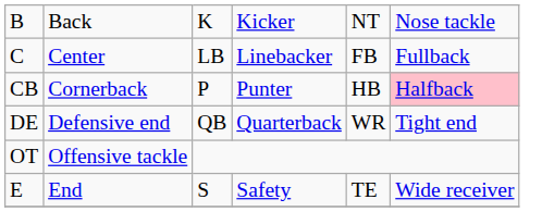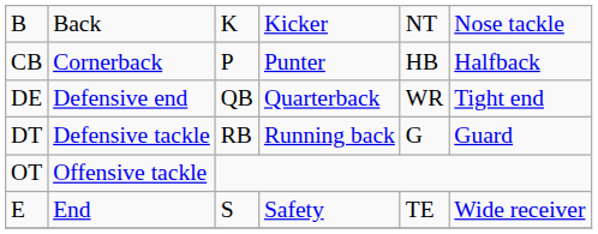 <table class="wikitable">
 <tr>
 <td>B</td>
 <td>Back</td>
 <td>K</td>
 <td><a href='#'>Kicker</a></td>
 <td>NT</td>
 <td><a href='#'>Nose tackle</a></td>
 </tr>
 <tr>
-<td>C</td>
-<td><a href='#'>Center</a></td>
-<td>LB</td>
-<td><a href='#'>Linebacker</a></td>
-<td>FB</td>
-<td><a href='#'>Fullback</a></td>
-</tr>
-<tr>
 <td>CB</td>
 <td><a href='#'>Cornerback</a></td>
 <td>P</td>
 <td><a href='#'>Punter</a></td>
 <td>HB</td>
-<td style="background: pink;"><a href='#'>Halfback</a></td>
+<td><a href='#'>Halfback</a></td>
 </tr>
 <tr>
 <td>DE</td>
 <td><a href='#'>Defensive end</a></td>
 <td>QB</td>
 <td><a href='#'>Quarterback</a></td>
 <td>WR</td>
 <td><a href='#'>Tight end</a></td>
+</tr>
+<tr>
+<td>DT</td>
+<td><a href='#'>Defensive tackle</a></td>
+<td>RB</td>
+<td><a href='#'>Running back</a></td>
+<td>G</td>
+<td><a href='#'>Guard</a></td>
 </tr>
 <tr>
 <td>OT</td>
 <td><a href='#'>Offensive tackle</a></td>
 </tr>
 <tr>
 <td>E</td>
 <td><a href='#'>End</a></td>
 <td>S</td>
 <td><a href='#'>Safety</a></td>
 <td>TE</td>
 <td><a href='#'>Wide receiver</a></td>
 </tr>
 <tr>
 </tr>
 </table>
